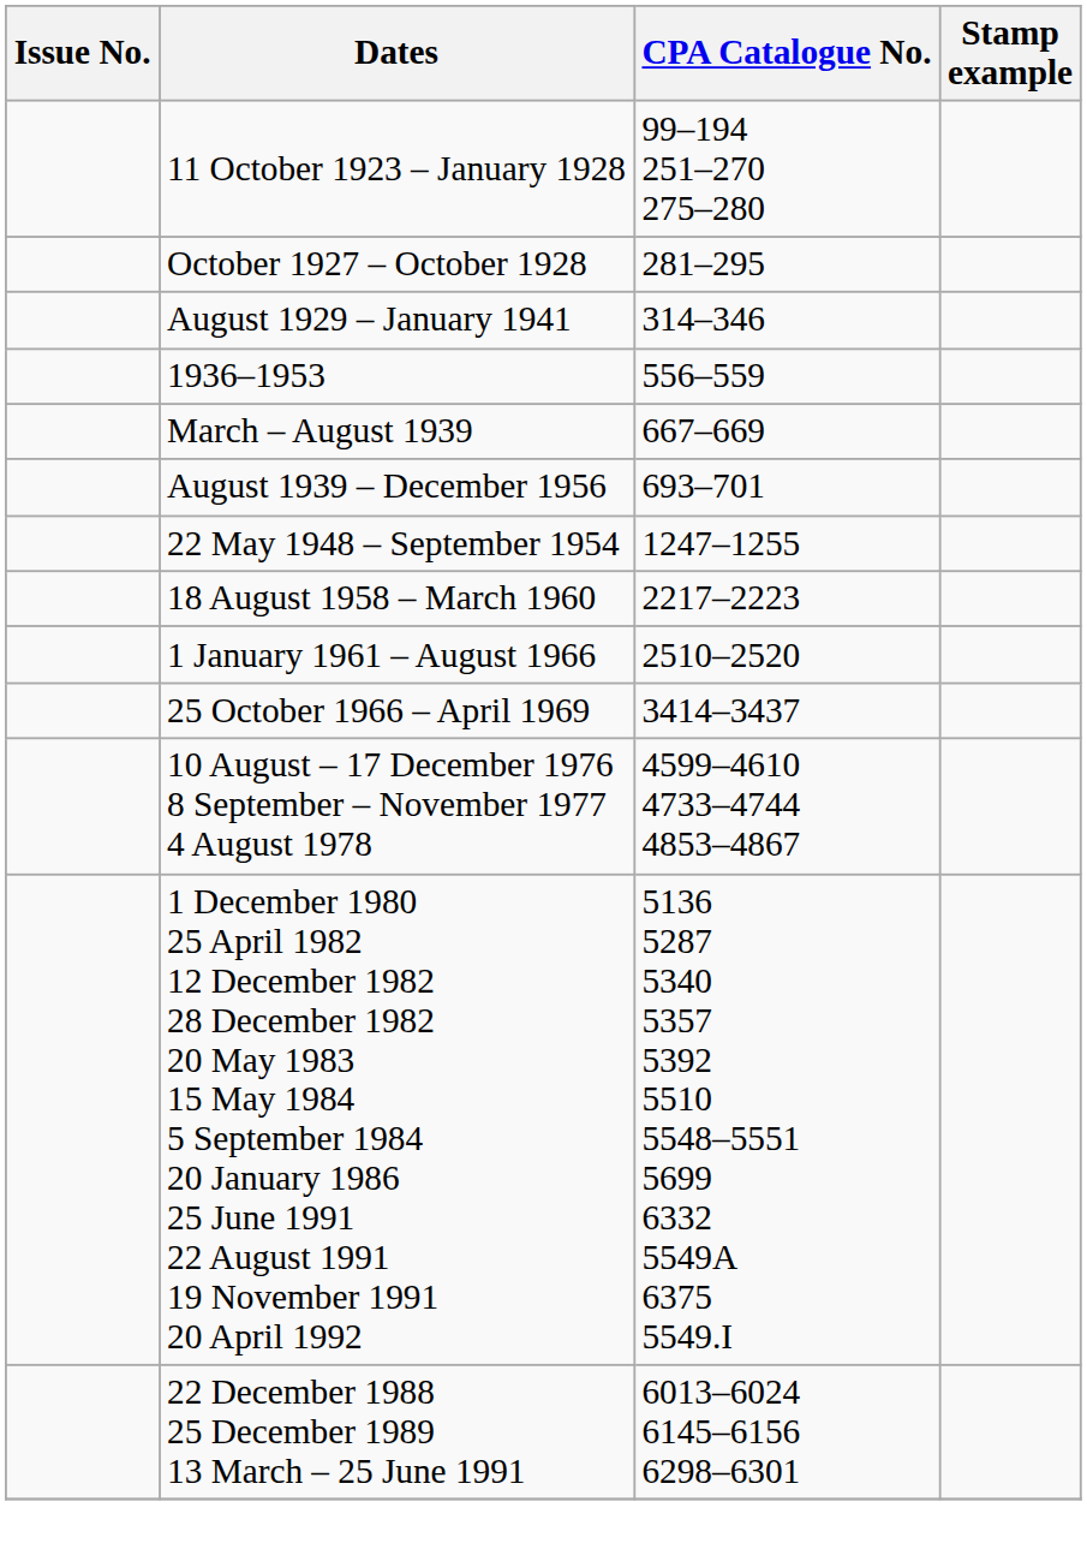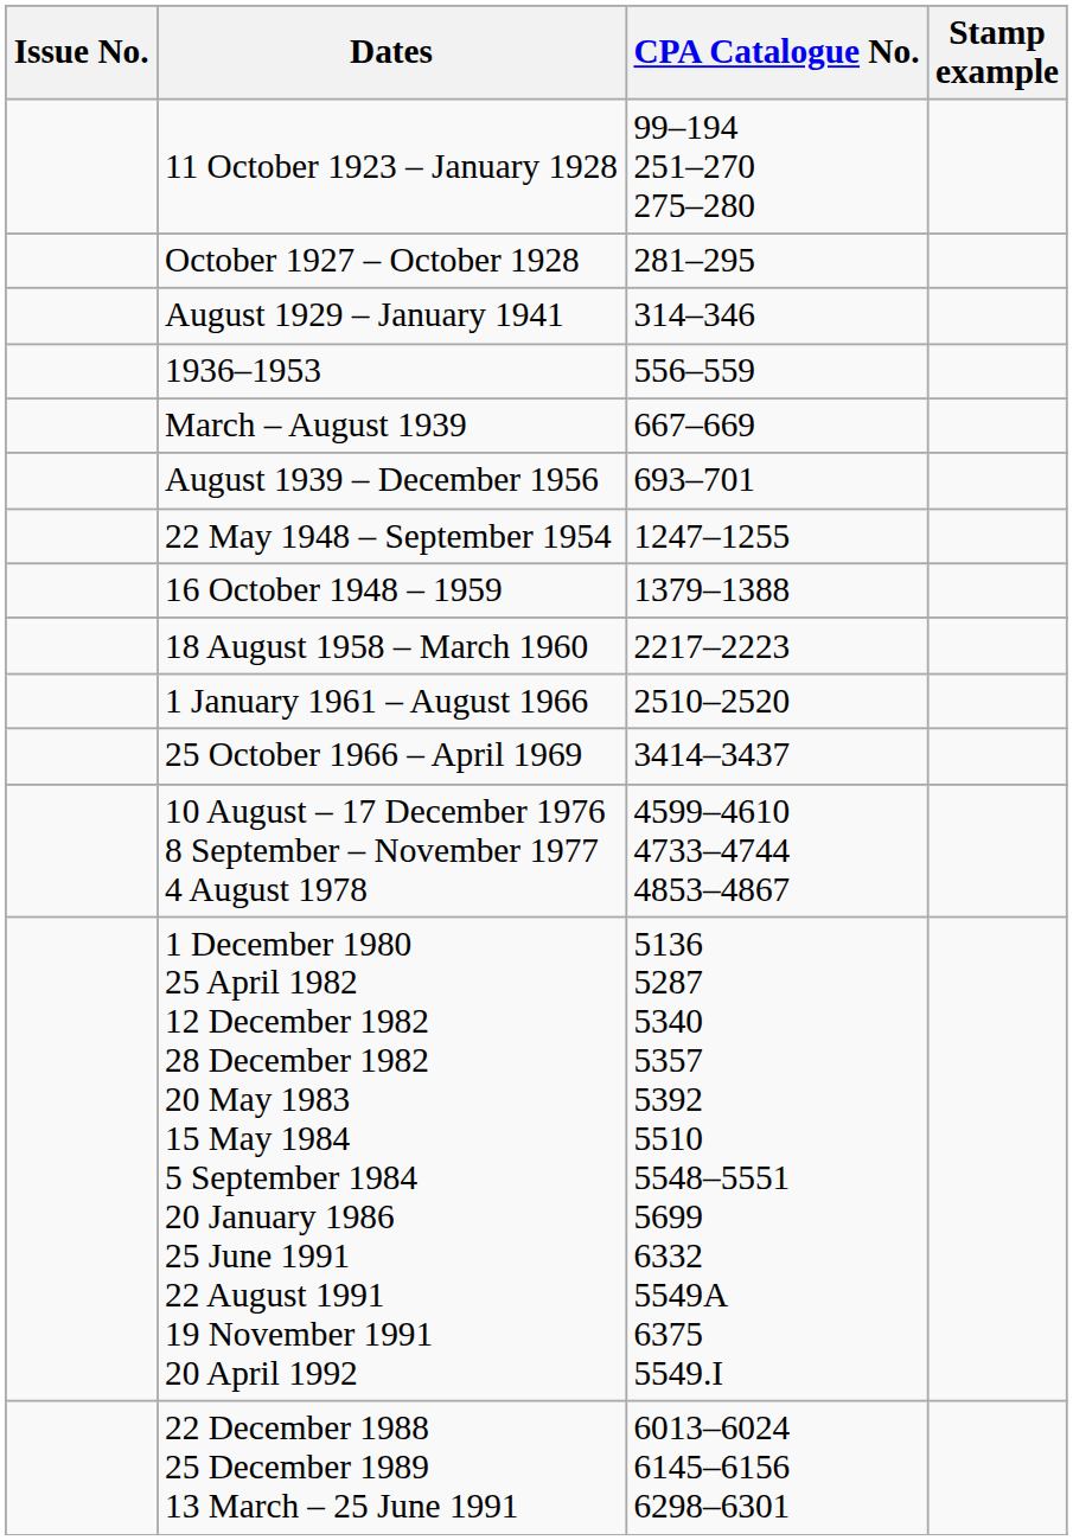 <table class="wikitable" style="margin: 1em auto 1em auto;">
 <tr style="text-align:center">
 <th>Issue No.</th>
 <th>Dates</th>
 <th><a href='#'>CPA Catalogue</a> No.</th>
 <th>Stamp<br>example</th>
 </tr>
 <tr ---->
 <td></td>
 <td>11 October 1923 – January 1928</td>
 <td>99–194<br>251–270<br>275–280</td>
 <td></td>
 </tr>
 <tr ---->
 <td></td>
 <td>October 1927 – October 1928</td>
 <td>281–295</td>
 <td></td>
 </tr>
 <tr ---->
 <td></td>
 <td>August 1929 – January 1941</td>
 <td>314–346</td>
 <td></td>
 </tr>
 <tr ---->
 <td></td>
 <td>1936–1953</td>
 <td>556–559</td>
 <td></td>
 </tr>
 <tr ---->
 <td></td>
 <td>March – August 1939</td>
 <td>667–669</td>
 <td></td>
 </tr>
 <tr ---->
 <td></td>
 <td>August 1939 – December 1956</td>
 <td>693–701</td>
 <td></td>
 </tr>
 <tr ---->
 <td></td>
 <td>22 May 1948 – September 1954</td>
 <td>1247–1255</td>
 <td></td>
 </tr>
 <tr ---->
 <td></td>
+<td>16 October 1948 – 1959</td>
+<td>1379–1388</td>
+<td></td>
+</tr>
+<tr ---->
+<td></td>
 <td>18 August 1958 – March 1960</td>
 <td>2217–2223</td>
 <td></td>
 </tr>
 <tr ---->
 <td></td>
 <td>1 January 1961 – August 1966</td>
 <td>2510–2520</td>
 <td></td>
 </tr>
 <tr ---->
 <td></td>
 <td>25 October 1966 – April 1969</td>
 <td>3414–3437</td>
 <td></td>
 </tr>
 <tr ---->
 <td></td>
 <td>10 August – 17 December 1976<br>8 September – November 1977<br>4 August 1978</td>
 <td>4599–4610<br>4733–4744<br>4853–4867</td>
 <td></td>
 </tr>
 <tr ---->
 <td></td>
 <td>1 December 1980<br>25 April 1982<br>12 December 1982<br>28 December 1982<br>20 May 1983<br>15 May 1984<br>5 September 1984<br>20 January 1986<br>25 June 1991<br>22 August 1991<br>19 November 1991<br>20 April 1992</td>
 <td>5136<br>5287<br>5340<br>5357<br>5392<br>5510<br>5548–5551<br>5699<br>6332<br>5549А<br>6375<br>5549.I</td>
 <td> <br></td>
 </tr>
 <tr ---->
 <td></td>
 <td>22 December 1988<br>25 December 1989<br>13 March – 25 June 1991</td>
 <td>6013–6024<br>6145–6156<br>6298–6301</td>
 <td></td>
 </tr>
 <tr ---->
 </tr>
 </table>
